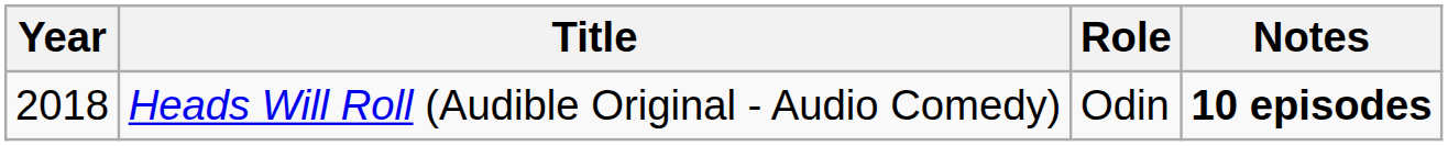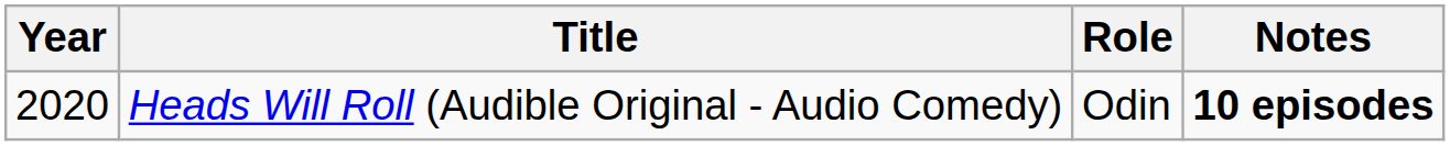 <table class="wikitable sortable">
 <tr>
 <th>Year</th>
 <th>Title</th>
 <th>Role</th>
 <th>Notes</th>
 </tr>
 <tr>
-<td>2018</td>
+<td>2020</td>
 <td><em><a href='#'>Heads Will Roll</a></em> (Audible Original - Audio Comedy)</td>
 <td>Odin</td>
 <td><strong>10 episodes</strong></td>
 </tr>
 </table>
